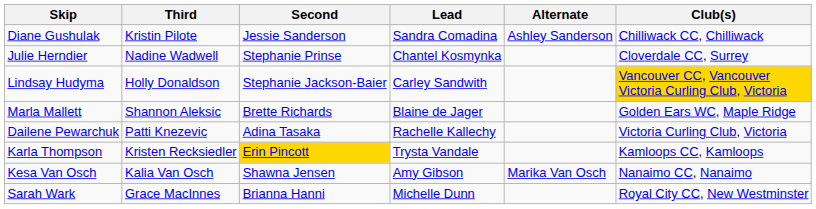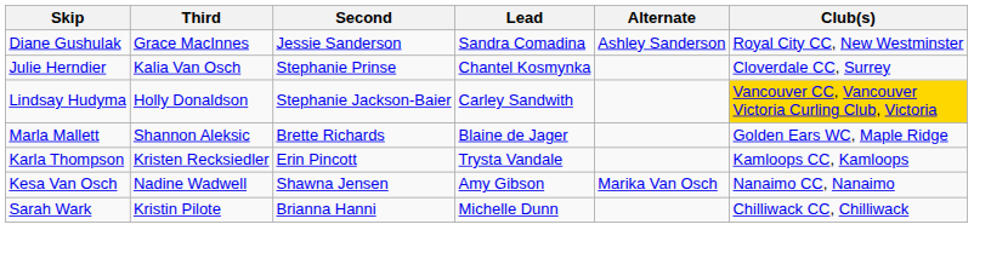 <table class="wikitable">
 <tr>
 <th>Skip</th>
 <th>Third</th>
 <th>Second</th>
 <th>Lead</th>
 <th>Alternate</th>
 <th>Club(s)</th>
 </tr>
 <tr>
 <td><a href='#'>Diane Gushulak</a></td>
-<td><a href='#'>Kristin Pilote</a></td>
+<td><a href='#'>Grace MacInnes</a></td>
 <td><a href='#'>Jessie Sanderson</a></td>
 <td><a href='#'>Sandra Comadina</a></td>
 <td><a href='#'>Ashley Sanderson</a></td>
-<td><a href='#'>Chilliwack CC</a>, <a href='#'>Chilliwack</a></td>
+<td><a href='#'>Royal City CC</a>, <a href='#'>New Westminster</a></td>
 </tr>
 <tr>
 <td><a href='#'>Julie Herndier</a></td>
-<td><a href='#'>Nadine Wadwell</a></td>
+<td><a href='#'>Kalia Van Osch</a></td>
 <td><a href='#'>Stephanie Prinse</a></td>
 <td><a href='#'>Chantel Kosmynka</a></td>
 <td></td>
 <td><a href='#'>Cloverdale CC</a>, <a href='#'>Surrey</a></td>
 </tr>
 <tr>
 <td><a href='#'>Lindsay Hudyma</a></td>
 <td><a href='#'>Holly Donaldson</a></td>
 <td><a href='#'>Stephanie Jackson-Baier</a></td>
 <td><a href='#'>Carley Sandwith</a></td>
 <td></td>
 <td style="background: gold;"><a href='#'>Vancouver CC</a>, <a href='#'>Vancouver</a><br> <a href='#'>Victoria Curling Club</a>, <a href='#'>Victoria</a></td>
 </tr>
 <tr>
 <td><a href='#'>Marla Mallett</a></td>
 <td><a href='#'>Shannon Aleksic</a></td>
 <td><a href='#'>Brette Richards</a></td>
 <td><a href='#'>Blaine de Jager</a></td>
 <td></td>
 <td><a href='#'>Golden Ears WC</a>, <a href='#'>Maple Ridge</a></td>
 </tr>
 <tr>
-<td><a href='#'>Dailene Pewarchuk</a></td>
-<td><a href='#'>Patti Knezevic</a></td>
-<td><a href='#'>Adina Tasaka</a></td>
-<td><a href='#'>Rachelle Kallechy</a></td>
-<td></td>
-<td><a href='#'>Victoria Curling Club</a>, <a href='#'>Victoria</a></td>
-</tr>
-<tr>
 <td><a href='#'>Karla Thompson</a></td>
 <td><a href='#'>Kristen Recksiedler</a></td>
-<td style="background: gold;"><a href='#'>Erin Pincott</a></td>
+<td><a href='#'>Erin Pincott</a></td>
 <td><a href='#'>Trysta Vandale</a></td>
 <td></td>
 <td><a href='#'>Kamloops CC</a>, <a href='#'>Kamloops</a></td>
 </tr>
 <tr>
 <td><a href='#'>Kesa Van Osch</a></td>
-<td><a href='#'>Kalia Van Osch</a></td>
+<td><a href='#'>Nadine Wadwell</a></td>
 <td><a href='#'>Shawna Jensen</a></td>
 <td><a href='#'>Amy Gibson</a></td>
 <td><a href='#'>Marika Van Osch</a></td>
 <td><a href='#'>Nanaimo CC</a>, <a href='#'>Nanaimo</a></td>
 </tr>
 <tr>
 <td><a href='#'>Sarah Wark</a></td>
-<td><a href='#'>Grace MacInnes</a></td>
+<td><a href='#'>Kristin Pilote</a></td>
 <td><a href='#'>Brianna Hanni</a></td>
 <td><a href='#'>Michelle Dunn</a></td>
 <td></td>
-<td><a href='#'>Royal City CC</a>, <a href='#'>New Westminster</a></td>
+<td><a href='#'>Chilliwack CC</a>, <a href='#'>Chilliwack</a></td>
 </tr>
 </table>
